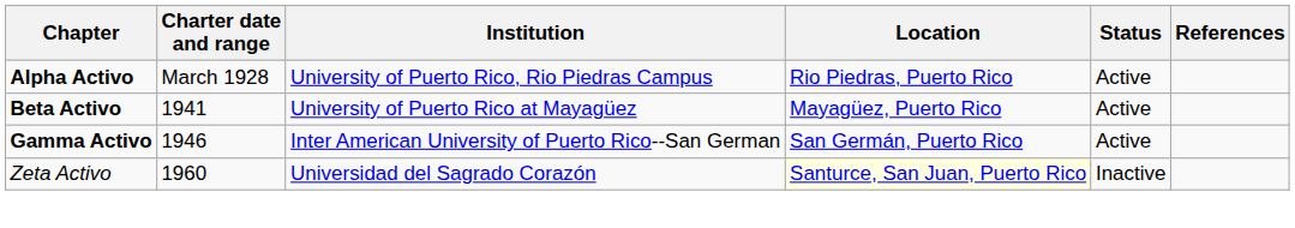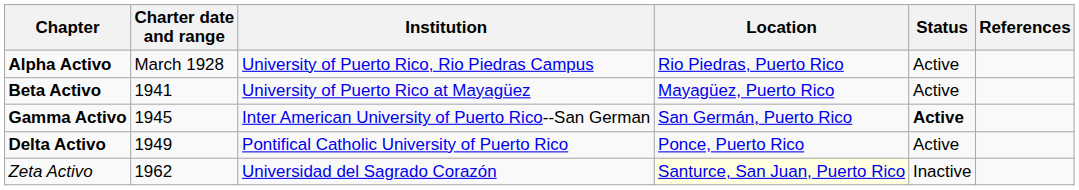 <table class="wikitable sortable">
 <tr>
 <th>Chapter</th>
 <th>Charter date<br>and range</th>
 <th>Institution</th>
 <th>Location</th>
 <th>Status</th>
 <th>References</th>
 </tr>
 <tr>
 <td><strong>Alpha Activo</strong></td>
 <td>March 1928</td>
 <td><a href='#'>University of Puerto Rico, Rio Piedras Campus</a></td>
 <td><a href='#'>Rio Piedras, Puerto Rico</a></td>
 <td>Active</td>
 <td></td>
 </tr>
 <tr>
 <td><strong>Beta Activo</strong></td>
 <td>1941</td>
 <td><a href='#'>University of Puerto Rico at Mayagüez</a></td>
 <td><a href='#'>Mayagüez, Puerto Rico</a></td>
 <td>Active</td>
 <td></td>
 </tr>
 <tr>
 <td><strong>Gamma Activo</strong></td>
-<td>1946</td>
+<td>1945</td>
 <td><a href='#'>Inter American University of Puerto Rico</a>--San German</td>
 <td><a href='#'>San Germán, Puerto Rico</a></td>
+<td><strong>Active</strong></td>
+<td></td>
+</tr>
+<tr>
+<td><strong>Delta Activo</strong></td>
+<td>1949</td>
+<td><a href='#'>Pontifical Catholic University of Puerto Rico</a></td>
+<td><a href='#'>Ponce, Puerto Rico</a></td>
 <td>Active</td>
 <td></td>
 </tr>
 <tr>
 <td><em>Zeta Activo</em></td>
-<td>1960</td>
+<td>1962</td>
 <td><a href='#'>Universidad del Sagrado Corazón</a></td>
 <td style="background: lightyellow;"><a href='#'>Santurce, San Juan, Puerto Rico</a></td>
 <td>Inactive</td>
 <td></td>
 </tr>
 </table>
